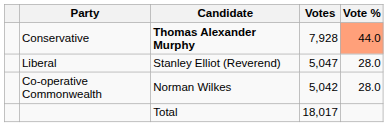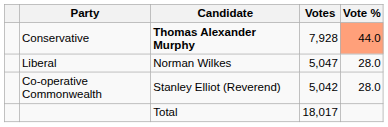 <table class="wikitable">
 <tr>
 <th></th>
 <th scope="col" width="175">Party</th>
 <th scope="col" width="200">Candidate</th>
 <th>Votes</th>
 <th>Vote %</th>
 </tr>
 <tr>
 <td>   </td>
 <td>Conservative</td>
 <td><strong>Thomas Alexander Murphy</strong></td>
 <td align=right>7,928</td>
 <td align=right style="background: lightsalmon;">44.0</td>
 </tr>
 <tr>
 <td>   </td>
 <td>Liberal</td>
-<td>Stanley Elliot (Reverend)</td>
+<td>Norman Wilkes</td>
 <td align=right>5,047</td>
 <td align=right>28.0</td>
 </tr>
 <tr>
 <td>   </td>
 <td>Co-operative Commonwealth</td>
-<td>Norman Wilkes</td>
+<td>Stanley Elliot (Reverend)</td>
 <td align=right>5,042</td>
 <td align=right>28.0</td>
 </tr>
 <tr>
 <td></td>
 <td></td>
 <td>Total</td>
 <td align=right>18,017</td>
 <td></td>
 </tr>
 </table>
